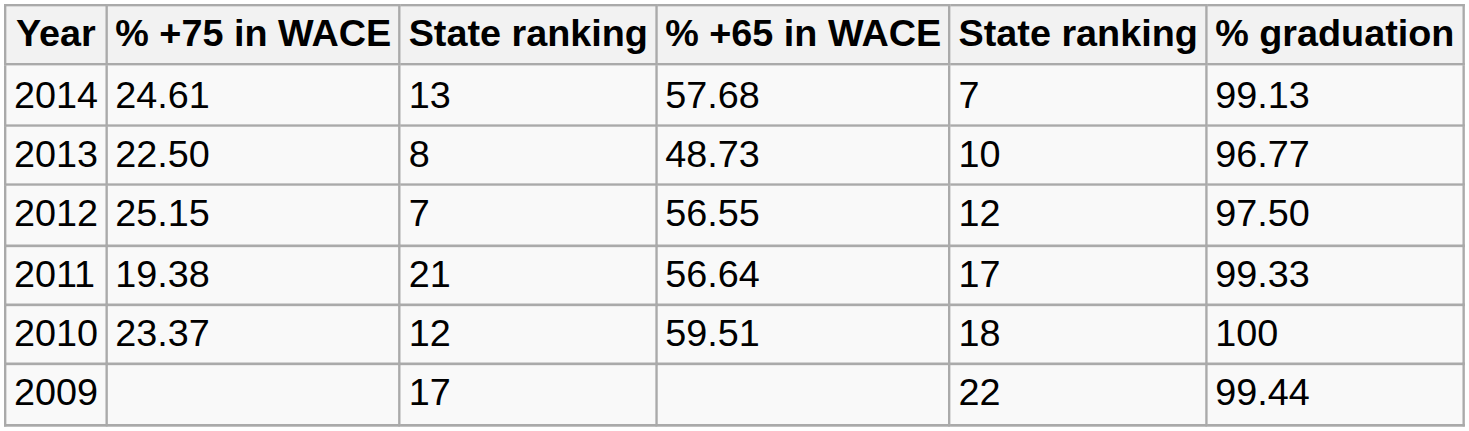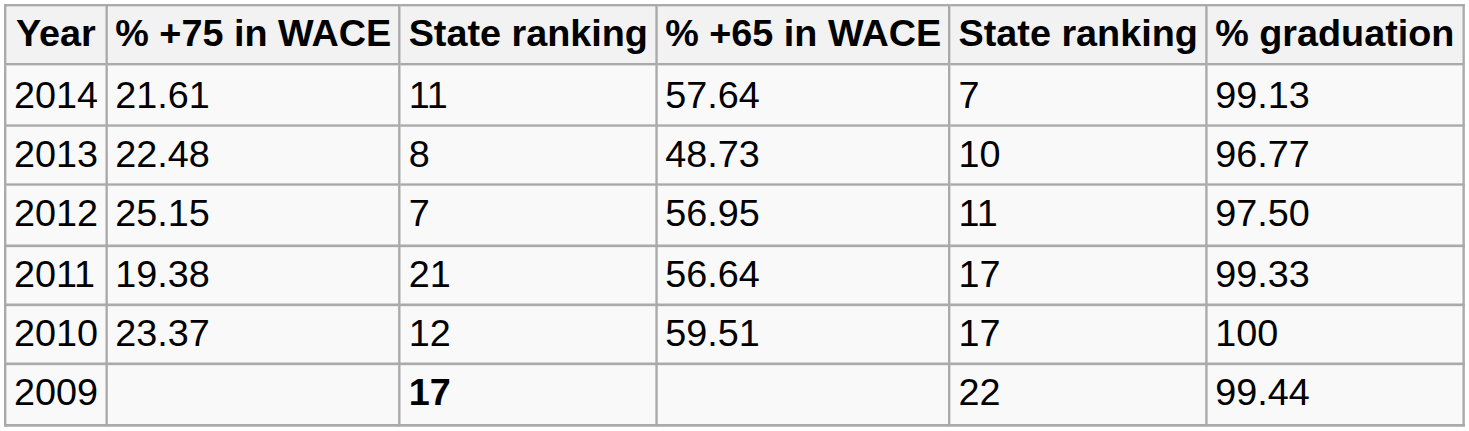 <table class="wikitable sortable">
 <tr>
 <th>Year</th>
 <th>% +75 in WACE</th>
 <th>State ranking</th>
 <th>% +65 in WACE</th>
 <th>State ranking</th>
 <th>% graduation</th>
 </tr>
 <tr>
 <td>2014</td>
-<td>24.61</td>
-<td>13</td>
-<td>57.68</td>
+<td>21.61</td>
+<td>11</td>
+<td>57.64</td>
 <td>7</td>
 <td>99.13</td>
 </tr>
 <tr>
 <td>2013</td>
-<td>22.50</td>
+<td>22.48</td>
 <td>8</td>
 <td>48.73</td>
 <td>10</td>
 <td>96.77</td>
 </tr>
 <tr>
 <td>2012</td>
 <td>25.15</td>
 <td>7</td>
-<td>56.55</td>
-<td>12</td>
+<td>56.95</td>
+<td>11</td>
 <td>97.50</td>
 </tr>
 <tr>
 </tr>
 <tr>
 <td>2011</td>
 <td>19.38</td>
 <td>21</td>
 <td>56.64</td>
 <td>17</td>
 <td>99.33</td>
 </tr>
 <tr>
 </tr>
 <tr>
 <td>2010</td>
 <td>23.37</td>
 <td>12</td>
 <td>59.51</td>
-<td>18</td>
+<td>17</td>
 <td>100</td>
 </tr>
 <tr>
 </tr>
 <tr>
 <td>2009</td>
 <td></td>
-<td>17</td>
+<td><strong>17</strong></td>
 <td></td>
 <td>22</td>
 <td>99.44</td>
 </tr>
 <tr>
 </tr>
 </table>
